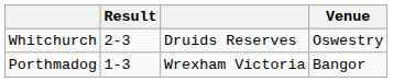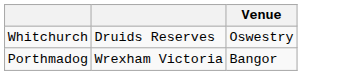 <table class="wikitable">
 <tr>
 <th></th>
-<th>Result</th>
 <th></th>
 <th>Venue</th>
 </tr>
 <tr>
 <td> Whitchurch</td>
-<td>2-3</td>
 <td>Druids Reserves</td>
 <td> Oswestry</td>
 </tr>
 <tr>
 <td>Porthmadog</td>
-<td>1-3</td>
 <td>Wrexham Victoria</td>
 <td>Bangor</td>
 </tr>
 </table>
